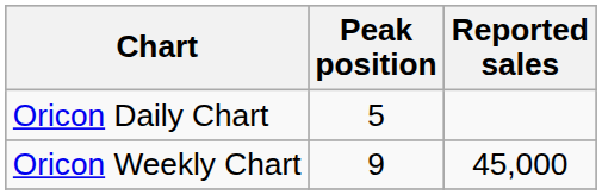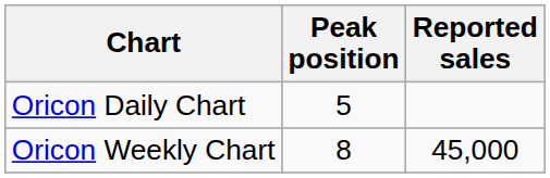 <table class="wikitable">
 <tr>
 <th>Chart</th>
 <th>Peak<br>position</th>
 <th>Reported<br>sales</th>
 </tr>
 <tr>
 <td><a href='#'>Oricon</a> Daily Chart</td>
 <td style="text-align:center;">5</td>
 <td style="text-align:center;"></td>
 </tr>
 <tr>
 <td><a href='#'>Oricon</a> Weekly Chart</td>
-<td style="text-align:center;">9</td>
+<td style="text-align:center;">8</td>
 <td style="text-align:center;">45,000</td>
 </tr>
 </table>
